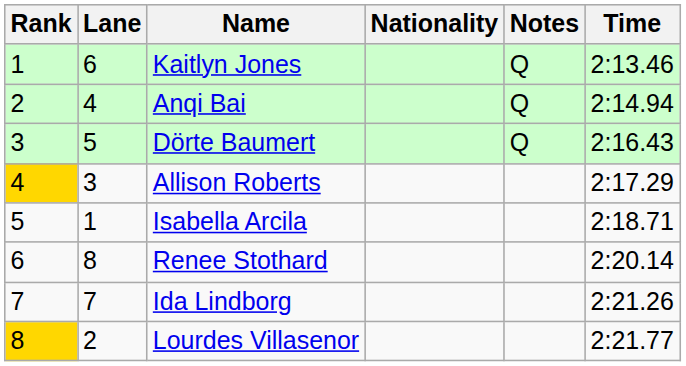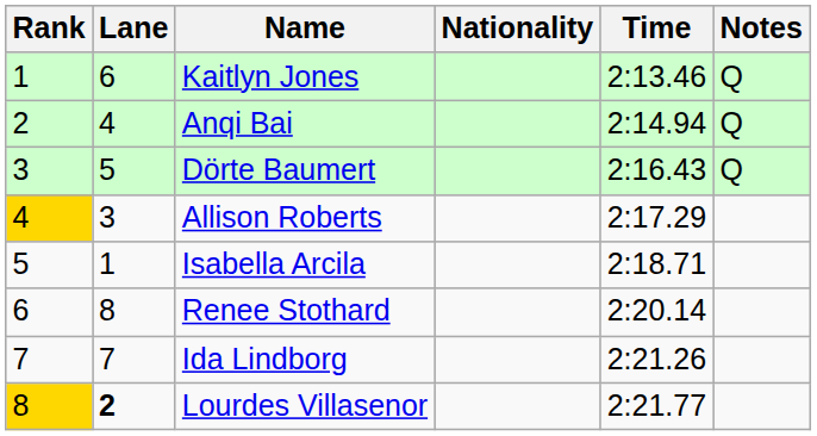 <table class="wikitable">
 <tr>
 <th>Rank</th>
 <th>Lane</th>
 <th>Name</th>
 <th>Nationality</th>
+<th>Time</th>
 <th>Notes</th>
-<th>Time</th>
 </tr>
 <tr bgcolor=ccffcc>
 <td>1</td>
 <td>6</td>
 <td><a href='#'>Kaitlyn Jones</a></td>
 <td></td>
+<td>2:13.46</td>
 <td>Q</td>
-<td>2:13.46</td>
 </tr>
 <tr bgcolor=ccffcc>
 <td>2</td>
 <td>4</td>
 <td><a href='#'>Anqi Bai</a></td>
 <td></td>
+<td>2:14.94</td>
 <td>Q</td>
-<td>2:14.94</td>
 </tr>
 <tr bgcolor=ccffcc>
 <td>3</td>
 <td>5</td>
 <td><a href='#'>Dörte Baumert</a></td>
 <td></td>
+<td>2:16.43</td>
 <td>Q</td>
-<td>2:16.43</td>
 </tr>
 <tr>
 <td style="background: gold;">4</td>
 <td>3</td>
 <td><a href='#'>Allison Roberts</a></td>
 <td></td>
+<td>2:17.29</td>
 <td></td>
-<td>2:17.29</td>
 </tr>
 <tr>
 <td>5</td>
 <td>1</td>
 <td><a href='#'>Isabella Arcila</a></td>
 <td></td>
+<td>2:18.71</td>
 <td></td>
-<td>2:18.71</td>
 </tr>
 <tr>
 <td>6</td>
 <td>8</td>
 <td><a href='#'>Renee Stothard</a></td>
 <td></td>
+<td>2:20.14</td>
 <td></td>
-<td>2:20.14</td>
 </tr>
 <tr>
 <td>7</td>
 <td>7</td>
 <td><a href='#'>Ida Lindborg</a></td>
 <td></td>
+<td>2:21.26</td>
 <td></td>
-<td>2:21.26</td>
 </tr>
 <tr>
 <td style="background: gold;">8</td>
-<td>2</td>
+<td><strong>2</strong></td>
 <td><a href='#'>Lourdes Villasenor</a></td>
 <td></td>
+<td>2:21.77</td>
 <td></td>
-<td>2:21.77</td>
 </tr>
 </table>
